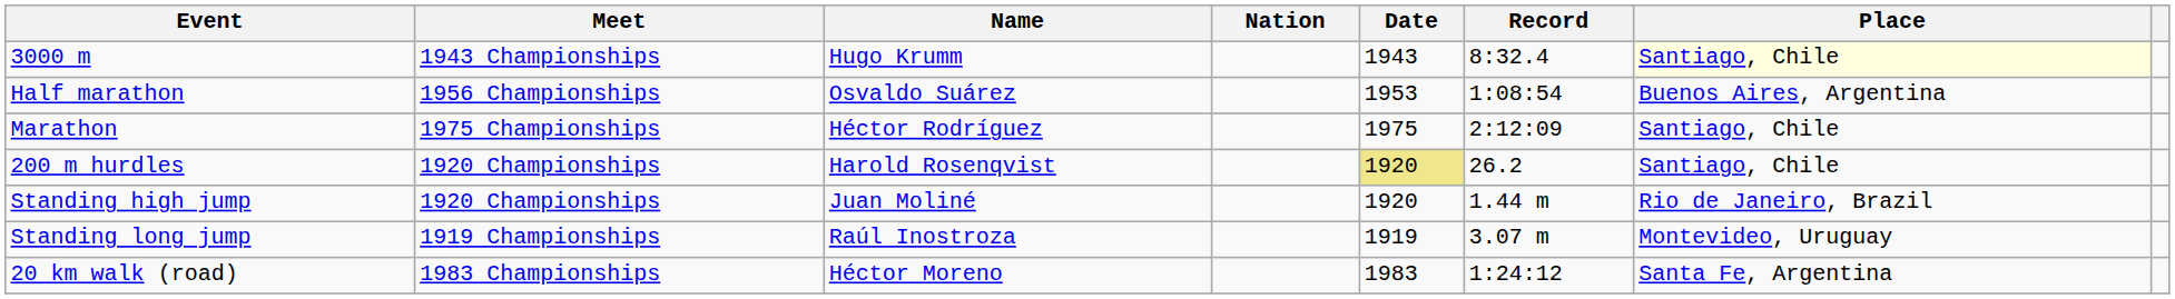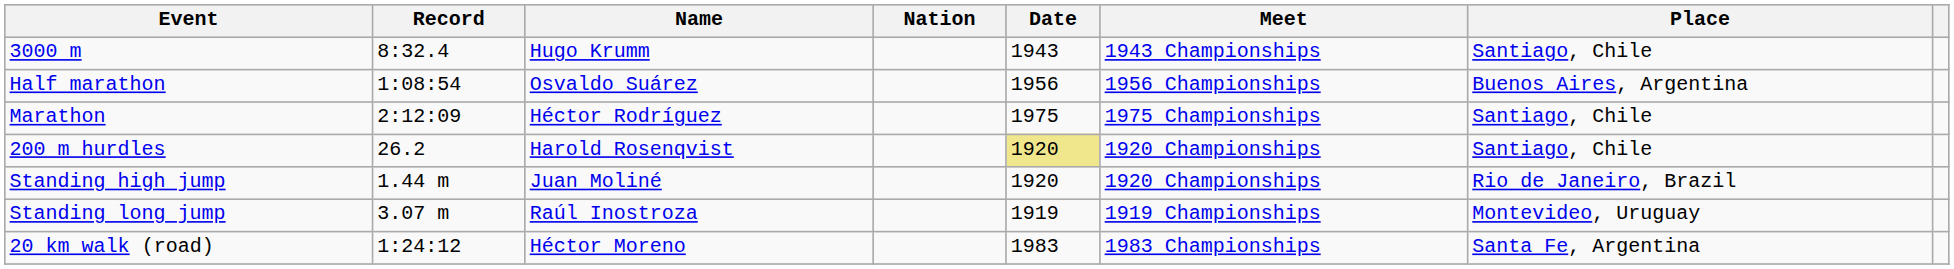 <table class="wikitable" style="font-size:95%; width: 95%;">
 <tr>
 <th>Event</th>
-<th>Meet</th>
+<th>Record</th>
 <th>Name</th>
 <th>Nation</th>
 <th>Date</th>
-<th>Record</th>
+<th>Meet</th>
 <th>Place</th>
 <th></th>
 </tr>
 <tr>
 <td><a href='#'>3000 m</a></td>
-<td><a href='#'>1943 Championships</a></td>
+<td>8:32.4 </td>
 <td><a href='#'>Hugo Krumm</a></td>
 <td></td>
 <td>1943</td>
-<td>8:32.4 </td>
-<td style="background: lightyellow;"><a href='#'>Santiago</a>, Chile</td>
+<td><a href='#'>1943 Championships</a></td>
+<td><a href='#'>Santiago</a>, Chile</td>
 <td></td>
 </tr>
 <tr>
 <td><a href='#'>Half marathon</a></td>
-<td><a href='#'>1956 Championships</a></td>
+<td>1:08:54</td>
 <td><a href='#'>Osvaldo Suárez</a></td>
 <td></td>
-<td>1953</td>
-<td>1:08:54</td>
+<td>1956</td>
+<td><a href='#'>1956 Championships</a></td>
 <td><a href='#'>Buenos Aires</a>, Argentina</td>
 <td></td>
 </tr>
 <tr>
 <td><a href='#'>Marathon</a></td>
-<td><a href='#'>1975 Championships</a></td>
+<td>2:12:09</td>
 <td><a href='#'>Héctor Rodríguez</a></td>
 <td></td>
 <td>1975</td>
-<td>2:12:09</td>
+<td><a href='#'>1975 Championships</a></td>
 <td><a href='#'>Santiago</a>, Chile</td>
 <td></td>
 </tr>
 <tr>
 <td><a href='#'>200 m hurdles</a></td>
-<td><a href='#'>1920 Championships</a></td>
+<td>26.2 </td>
 <td><a href='#'>Harold Rosenqvist</a></td>
 <td></td>
 <td style="background: khaki;">1920</td>
-<td>26.2 </td>
+<td><a href='#'>1920 Championships</a></td>
 <td><a href='#'>Santiago</a>, Chile</td>
 <td></td>
 </tr>
 <tr>
 <td><a href='#'>Standing high jump</a></td>
-<td><a href='#'>1920 Championships</a></td>
+<td>1.44 m</td>
 <td><a href='#'>Juan Moliné</a></td>
 <td></td>
 <td>1920</td>
-<td>1.44 m</td>
+<td><a href='#'>1920 Championships</a></td>
 <td><a href='#'>Rio de Janeiro</a>, Brazil</td>
 <td></td>
 </tr>
 <tr>
 <td><a href='#'>Standing long jump</a></td>
-<td><a href='#'>1919 Championships</a></td>
+<td>3.07 m</td>
 <td><a href='#'>Raúl Inostroza</a></td>
 <td></td>
 <td>1919</td>
-<td>3.07 m</td>
+<td><a href='#'>1919 Championships</a></td>
 <td><a href='#'>Montevideo</a>, Uruguay</td>
 <td></td>
 </tr>
 <tr>
 <td><a href='#'>20 km walk</a> (road)</td>
-<td><a href='#'>1983 Championships</a></td>
+<td>1:24:12</td>
 <td><a href='#'>Héctor Moreno</a></td>
 <td></td>
 <td>1983</td>
-<td>1:24:12</td>
+<td><a href='#'>1983 Championships</a></td>
 <td><a href='#'>Santa Fe</a>, Argentina</td>
 <td></td>
 </tr>
 </table>
